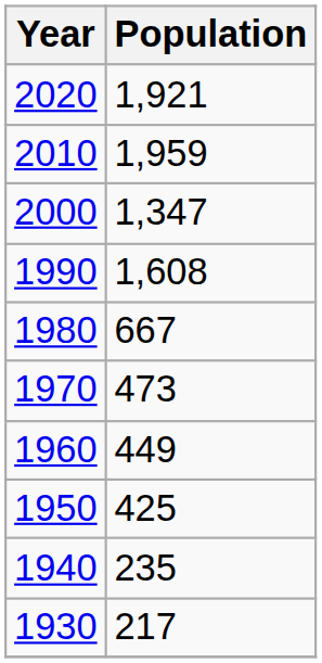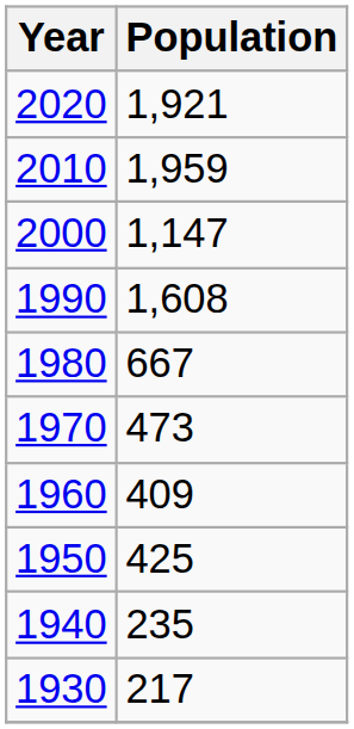 <table class="wikitable" align="right" style="margin-left: 1em">
 <tr>
 <th>Year</th>
 <th>Population</th>
 </tr>
 <tr>
 <td><a href='#'>2020</a></td>
 <td>1,921</td>
 </tr>
 <tr>
 <td><a href='#'>2010</a></td>
 <td>1,959</td>
 </tr>
 <tr>
 <td><a href='#'>2000</a></td>
-<td>1,347</td>
+<td>1,147</td>
 </tr>
 <tr>
 <td><a href='#'>1990</a></td>
 <td>1,608</td>
 </tr>
 <tr>
 <td><a href='#'>1980</a></td>
 <td>667</td>
 </tr>
 <tr>
 <td><a href='#'>1970</a></td>
 <td>473</td>
 </tr>
 <tr>
 <td><a href='#'>1960</a></td>
-<td>449</td>
+<td>409</td>
 </tr>
 <tr>
 <td><a href='#'>1950</a></td>
 <td>425</td>
 </tr>
 <tr>
 <td><a href='#'>1940</a></td>
 <td>235</td>
 </tr>
 <tr>
 <td><a href='#'>1930</a></td>
 <td>217</td>
 </tr>
 <tr>
 </tr>
 </table>
